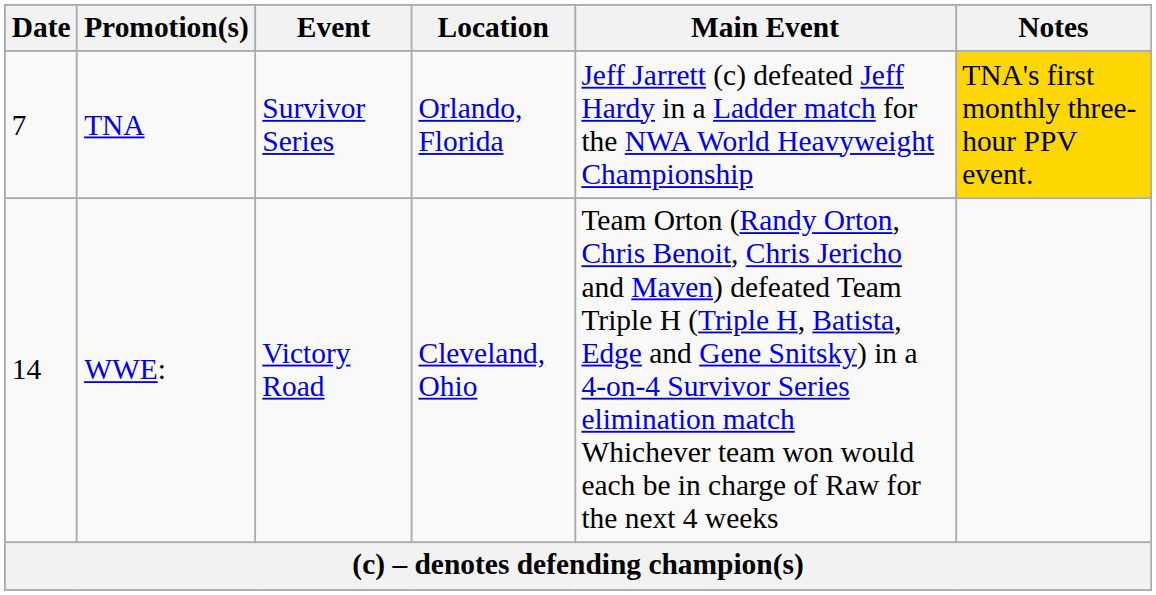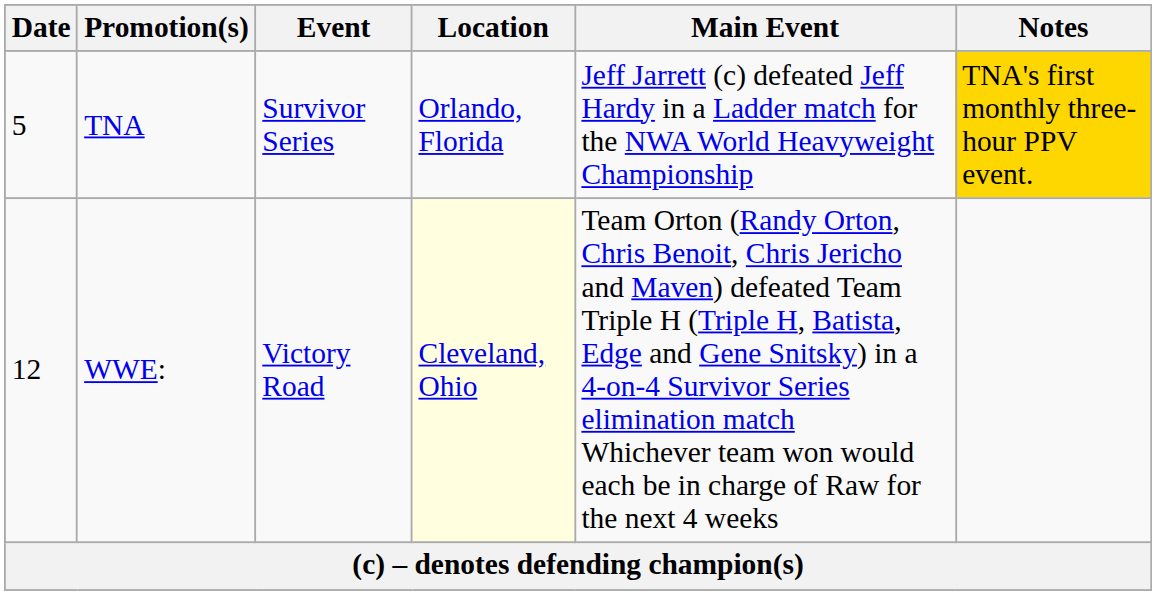 <table class="wikitable" style="width:100%;">
 <tr>
 <th width="5%">Date</th>
 <th width="5%">Promotion(s)</th>
 <th width="15%">Event</th>
 <th width="15%">Location</th>
 <th width="40%">Main Event</th>
 <th width=20%>Notes</th>
 </tr>
 <tr>
-<td>7</td>
+<td>5</td>
 <td><a href='#'>TNA</a></td>
 <td><a href='#'>Survivor Series</a></td>
 <td><a href='#'>Orlando, Florida</a></td>
 <td><a href='#'>Jeff Jarrett</a> (c) defeated <a href='#'>Jeff Hardy</a> in a <a href='#'>Ladder match</a> for the <a href='#'>NWA World Heavyweight Championship</a></td>
 <td style="background: gold;">TNA's first monthly three-hour PPV event.</td>
 </tr>
 <tr>
-<td>14</td>
+<td>12</td>
 <td><a href='#'>WWE</a>:<br></td>
 <td><a href='#'>Victory Road</a></td>
-<td><a href='#'>Cleveland, Ohio</a></td>
+<td style="background: lightyellow;"><a href='#'>Cleveland, Ohio</a></td>
 <td>Team Orton (<a href='#'>Randy Orton</a>, <a href='#'>Chris Benoit</a>, <a href='#'>Chris Jericho</a> and <a href='#'>Maven</a>) defeated Team Triple H (<a href='#'>Triple H</a>, <a href='#'>Batista</a>, <a href='#'>Edge</a> and <a href='#'>Gene Snitsky</a>) in a <a href='#'>4-on-4 Survivor Series elimination match</a><br>Whichever team won would each be in charge of Raw for the next 4 weeks</td>
 <td></td>
 </tr>
 <tr>
 <th colspan="6">(c) – denotes defending champion(s)</th>
 </tr>
 </table>
